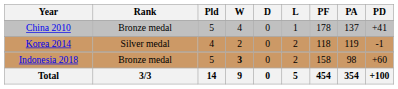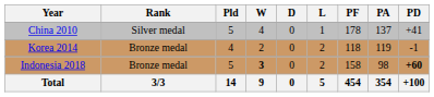 <table class="wikitable" style="text-align: center;font-size:90%;">
 <tr>
 <th width=125>Year</th>
 <th width=150>Rank</th>
 <th width=35>Pld</th>
 <th width=35>W</th>
 <th width=35>D</th>
 <th width=35>L</th>
 <th width=35>PF</th>
 <th width=35>PA</th>
 <th width=35>PD</th>
 </tr>
 <tr>
 </tr>
 <tr bgcolor="#C0C0C0">
 <td><a href='#'>China 2010</a></td>
-<td>Bronze medal</td>
+<td>Silver medal</td>
 <td>5</td>
 <td>4</td>
 <td>0</td>
 <td>1</td>
 <td>178</td>
 <td>137</td>
 <td>+41</td>
 </tr>
 <tr>
 </tr>
 <tr bgcolor="#cc9966">
 <td><a href='#'>Korea 2014</a></td>
-<td>Silver medal</td>
+<td>Bronze medal</td>
 <td>4</td>
 <td>2</td>
 <td>0</td>
 <td>2</td>
 <td>118</td>
 <td>119</td>
 <td>-1</td>
 </tr>
 <tr>
 </tr>
 <tr bgcolor="#cc9966">
 <td><a href='#'>Indonesia 2018</a></td>
 <td>Bronze medal</td>
 <td>5</td>
 <td><strong>3</strong></td>
 <td>0</td>
 <td>2</td>
 <td>158</td>
 <td>98</td>
-<td>+60</td>
+<td><strong>+60</strong></td>
 </tr>
 <tr>
 <th>Total</th>
 <th>3/3</th>
 <th>14</th>
 <th>9</th>
 <th>0</th>
 <th>5</th>
 <th>454</th>
 <th>354</th>
 <th>+100</th>
 </tr>
 </table>
